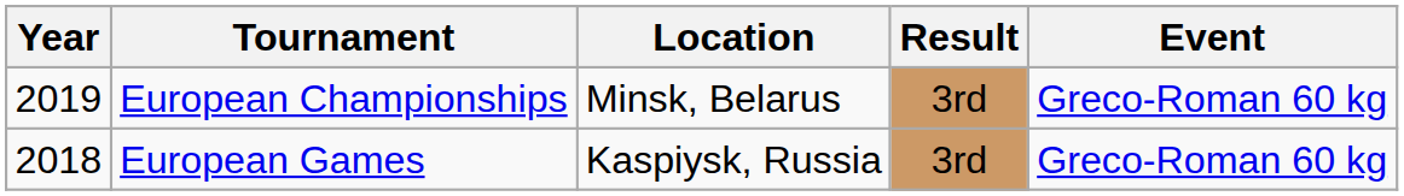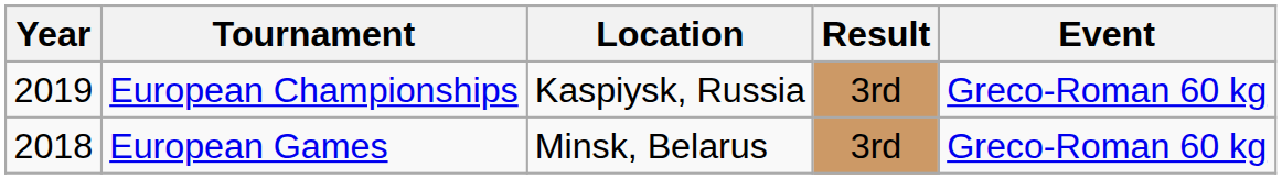 <table class="wikitable" style="font-size:95%;">
 <tr>
 <th>Year</th>
 <th>Tournament</th>
 <th>Location</th>
 <th>Result</th>
 <th>Event</th>
 </tr>
 <tr>
 <td>2019</td>
 <td><a href='#'>European Championships</a></td>
-<td> Minsk, Belarus</td>
+<td> Kaspiysk, Russia</td>
 <td align="center" bgcolor="cc9966">3rd</td>
 <td><a href='#'>Greco-Roman 60 kg</a></td>
 </tr>
 <tr>
 <td>2018</td>
 <td><a href='#'>European Games</a></td>
-<td> Kaspiysk, Russia</td>
+<td> Minsk, Belarus</td>
 <td align="center" bgcolor="cc9966">3rd</td>
 <td><a href='#'>Greco-Roman 60 kg</a></td>
 </tr>
 </table>
